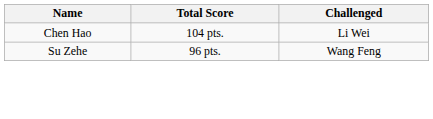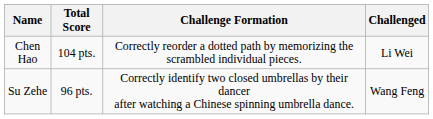 <table class="wikitable" style="width:92%; text-align:center">
 <tr>
 <th>Name</th>
 <th>Total Score</th>
+<th>Challenge Formation</th>
 <th>Challenged</th>
 </tr>
 <tr>
 <td>Chen Hao</td>
 <td>104 pts.</td>
+<td>Correctly reorder a dotted path by memorizing the scrambled individual pieces.</td>
 <td>Li Wei</td>
 </tr>
 <tr>
 <td>Su Zehe</td>
 <td>96 pts.</td>
+<td>Correctly identify two closed umbrellas by their dancer<br>after watching a Chinese spinning umbrella dance.</td>
 <td>Wang Feng</td>
 </tr>
 </table>
